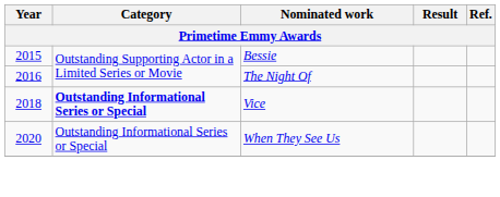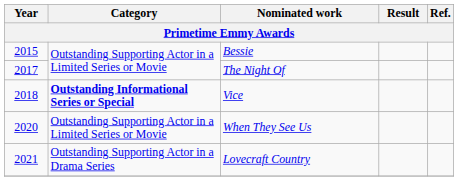 <table class=wikitable>
 <tr>
 <th scope="col" style="width:5em;">Year</th>
 <th scope="col" style="width:26em;">Category</th>
 <th scope="col" style="width:25em;">Nominated work</th>
 <th scope="col" style="width:5em;">Result</th>
 <th>Ref.</th>
 </tr>
 <tr>
 <th colspan=5><a href='#'>Primetime Emmy Awards</a></th>
 </tr>
 <tr>
 <td style="text-align:center;"><a href='#'>2015</a></td>
 <td rowspan=2><a href='#'>Outstanding Supporting Actor in a Limited Series or Movie</a></td>
 <td><em><a href='#'>Bessie</a></em></td>
 <td></td>
 <td style="text-align:center;"></td>
 </tr>
 <tr>
-<td style="text-align:center;"><a href='#'>2016</a></td>
+<td style="text-align:center;"><a href='#'>2017</a></td>
 <td><em><a href='#'>The Night Of</a></em></td>
 <td></td>
 <td style="text-align:center;"></td>
 </tr>
 <tr>
 <td style="text-align:center;"><a href='#'>2018</a></td>
 <td><strong><a href='#'>Outstanding Informational Series or Special</a></strong></td>
 <td><em><a href='#'>Vice</a></em></td>
 <td></td>
 <td style="text-align:center;"></td>
 </tr>
 <tr>
 <td style="text-align:center;"><a href='#'>2020</a></td>
-<td><a href='#'>Outstanding Informational Series or Special</a></td>
+<td><a href='#'>Outstanding Supporting Actor in a Limited Series or Movie</a></td>
 <td><em><a href='#'>When They See Us</a></em></td>
+<td></td>
+<td style="text-align:center;"></td>
+</tr>
+<tr>
+<td style="text-align:center;"><a href='#'>2021</a></td>
+<td><a href='#'>Outstanding Supporting Actor in a Drama Series</a></td>
+<td><em><a href='#'>Lovecraft Country</a></em></td>
 <td></td>
 <td style="text-align:center;"></td>
 </tr>
 <tr>
 </tr>
 </table>
